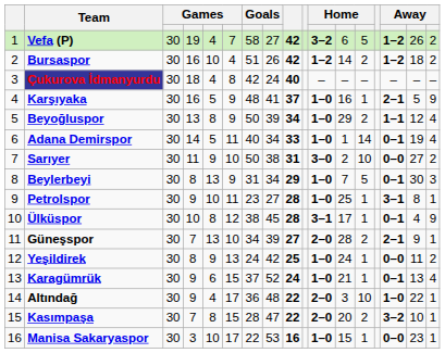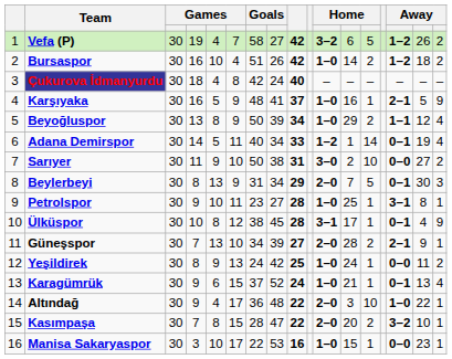 <table class="wikitable" style="text-align: center;">
 <tr>
 <th rowspan=2></th>
 <th rowspan=2>Team</th>
 <th colspan=4>Games</th>
 <th colspan=2>Goals</th>
 <th rowspan=2></th>
 <th rowspan=2></th>
 <th colspan=3>Home</th>
 <th rowspan=2></th>
 <th colspan=3>Away</th>
 </tr>
 <tr>
 <th></th>
 <th></th>
 <th></th>
 <th></th>
 <th></th>
 <th></th>
 <th></th>
 <th></th>
 <th></th>
 <th></th>
 <th></th>
 <th></th>
 </tr>
 <tr>
 <td style="background:#D0F0C0">1</td>
 <td style="text-align:left; background:#D0F0C0"><strong><a href='#'>Vefa</a> (P)</strong></td>
 <td style="background:#D0F0C0">30</td>
 <td style="background:#D0F0C0">19</td>
 <td style="background:#D0F0C0">4</td>
 <td style="background:#D0F0C0">7</td>
 <td style="background:#D0F0C0">58</td>
 <td style="background:#D0F0C0">27</td>
 <td style="background:#D0F0C0"><strong>42</strong></td>
 <td style="background:#D0F0C0"></td>
 <td style="background:#D0F0C0"><strong>3–2</strong></td>
 <td style="background:#D0F0C0">6</td>
 <td style="background:#D0F0C0">5</td>
 <td style="background:#D0F0C0"></td>
 <td style="background:#D0F0C0"><strong>1–2</strong></td>
 <td style="background:#D0F0C0">26</td>
 <td style="background:#D0F0C0">2</td>
 </tr>
 <tr>
 <td>2</td>
 <td align="left"><strong><a href='#'>Bursaspor</a></strong></td>
 <td>30</td>
 <td>16</td>
 <td>10</td>
 <td>4</td>
 <td>51</td>
 <td>26</td>
 <td><strong>42</strong></td>
 <td></td>
-<td><strong>1–2</strong></td>
+<td><strong>1–0</strong></td>
 <td>14</td>
 <td>2</td>
 <td></td>
 <td><strong>1–2</strong></td>
 <td>18</td>
 <td>2</td>
 </tr>
 <tr>
 <td>3</td>
 <td style="background:#339; color:red;"><strong>Çukurova İdmanyurdu</strong></td>
 <td>30</td>
 <td>18</td>
 <td>4</td>
 <td>8</td>
 <td>42</td>
 <td>24</td>
 <td><strong>40</strong></td>
 <td></td>
 <td>–</td>
 <td>–</td>
 <td>–</td>
 <td></td>
 <td>–</td>
 <td>–</td>
 <td>–</td>
 </tr>
 <tr>
 <td>4</td>
 <td align="left"><strong><a href='#'>Karşıyaka</a></strong></td>
 <td>30</td>
 <td>16</td>
 <td>5</td>
 <td>9</td>
 <td>48</td>
 <td>41</td>
 <td><strong>37</strong></td>
 <td></td>
 <td><strong>1–0</strong></td>
 <td>16</td>
 <td>1</td>
 <td></td>
 <td><strong>2–1</strong></td>
 <td>5</td>
 <td>9</td>
 </tr>
 <tr>
 <td>5</td>
 <td align="left"><strong><a href='#'>Beyoğluspor</a></strong></td>
 <td>30</td>
 <td>13</td>
 <td>8</td>
 <td>9</td>
 <td>50</td>
 <td>39</td>
 <td><strong>34</strong></td>
 <td></td>
 <td><strong>1–0</strong></td>
 <td>29</td>
 <td>2</td>
 <td></td>
 <td><strong>1–1</strong></td>
 <td>12</td>
 <td>4</td>
 </tr>
 <tr>
 <td>6</td>
 <td align="left"><strong><a href='#'>Adana Demirspor</a></strong></td>
 <td>30</td>
 <td>14</td>
 <td>5</td>
 <td>11</td>
 <td>40</td>
 <td>34</td>
 <td><strong>33</strong></td>
 <td></td>
-<td><strong>1–0</strong></td>
+<td><strong>1–2</strong></td>
 <td>1</td>
 <td>14</td>
 <td></td>
 <td><strong>0–1</strong></td>
 <td>19</td>
 <td>4</td>
 </tr>
 <tr>
 <td>7</td>
 <td align="left"><strong><a href='#'>Sarıyer</a></strong></td>
 <td>30</td>
 <td>11</td>
 <td>9</td>
 <td>10</td>
 <td>50</td>
 <td>38</td>
 <td><strong>31</strong></td>
 <td></td>
 <td><strong>3–0</strong></td>
 <td>2</td>
 <td>10</td>
 <td></td>
 <td><strong>0–0</strong></td>
 <td>27</td>
 <td>2</td>
 </tr>
 <tr>
 <td>8</td>
 <td align="left"><strong><a href='#'>Beylerbeyi</a></strong></td>
 <td>30</td>
 <td>8</td>
 <td>13</td>
 <td>9</td>
 <td>31</td>
 <td>34</td>
 <td><strong>29</strong></td>
 <td></td>
-<td><strong>1–0</strong></td>
+<td><strong>2–0</strong></td>
 <td>7</td>
 <td>5</td>
 <td></td>
 <td><strong>0–1</strong></td>
 <td>30</td>
 <td>3</td>
 </tr>
 <tr>
 <td>9</td>
 <td align="left"><strong><a href='#'>Petrolspor</a></strong></td>
 <td>30</td>
 <td>9</td>
 <td>10</td>
 <td>11</td>
 <td>23</td>
 <td>27</td>
 <td><strong>28</strong></td>
 <td></td>
 <td><strong>1–0</strong></td>
 <td>25</td>
 <td>1</td>
 <td></td>
 <td><strong>3–1</strong></td>
 <td>8</td>
 <td>1</td>
 </tr>
 <tr>
 <td>10</td>
 <td align="left"><strong><a href='#'>Ülküspor</a></strong></td>
 <td>30</td>
 <td>10</td>
 <td>8</td>
 <td>12</td>
 <td>38</td>
 <td>45</td>
 <td><strong>28</strong></td>
 <td></td>
 <td><strong>3–1</strong></td>
 <td>17</td>
 <td>1</td>
 <td></td>
 <td><strong>0–1</strong></td>
 <td>4</td>
 <td>9</td>
 </tr>
 <tr>
 <td>11</td>
 <td align="left"><strong>Güneşspor</strong></td>
 <td>30</td>
 <td>7</td>
 <td>13</td>
 <td>10</td>
 <td>34</td>
 <td>39</td>
 <td><strong>27</strong></td>
 <td></td>
 <td><strong>2–0</strong></td>
 <td>28</td>
 <td>2</td>
 <td></td>
 <td><strong>2–1</strong></td>
 <td>9</td>
 <td>1</td>
 </tr>
 <tr>
 <td>12</td>
 <td align="left"><strong><a href='#'>Yeşildirek</a></strong></td>
 <td>30</td>
 <td>8</td>
 <td>9</td>
 <td>13</td>
 <td>24</td>
 <td>42</td>
 <td><strong>25</strong></td>
 <td></td>
 <td><strong>1–0</strong></td>
 <td>24</td>
 <td>1</td>
 <td></td>
 <td><strong>0–0</strong></td>
 <td>11</td>
 <td>2</td>
 </tr>
 <tr>
 <td>13</td>
 <td align="left"><strong><a href='#'>Karagümrük</a></strong></td>
 <td>30</td>
 <td>9</td>
 <td>6</td>
 <td>15</td>
 <td>37</td>
 <td>52</td>
 <td><strong>24</strong></td>
 <td></td>
 <td><strong>1–0</strong></td>
 <td>21</td>
 <td>1</td>
 <td></td>
 <td><strong>0–1</strong></td>
 <td>13</td>
 <td>4</td>
 </tr>
 <tr>
 <td>14</td>
 <td align="left"><strong>Altındağ</strong></td>
 <td>30</td>
 <td>9</td>
 <td>4</td>
 <td>17</td>
 <td>36</td>
 <td>48</td>
 <td><strong>22</strong></td>
 <td></td>
 <td><strong>2–0</strong></td>
 <td>3</td>
 <td>10</td>
 <td></td>
 <td><strong>1–0</strong></td>
 <td>22</td>
 <td>1</td>
 </tr>
 <tr>
 <td>15</td>
 <td align="left"><strong><a href='#'>Kasımpaşa</a></strong></td>
 <td>30</td>
 <td>7</td>
 <td>8</td>
 <td>15</td>
 <td>28</td>
 <td>47</td>
 <td><strong>22</strong></td>
 <td></td>
 <td><strong>2–0</strong></td>
 <td>20</td>
 <td>2</td>
 <td></td>
 <td><strong>3–2</strong></td>
 <td>10</td>
 <td>1</td>
 </tr>
 <tr>
 <td>16</td>
 <td align="left"><strong><a href='#'>Manisa Sakaryaspor</a></strong></td>
 <td>30</td>
 <td>3</td>
 <td>10</td>
 <td>17</td>
 <td>22</td>
 <td>53</td>
 <td><strong>16</strong></td>
 <td></td>
 <td><strong>1–0</strong></td>
 <td>15</td>
 <td>1</td>
 <td></td>
 <td><strong>0–0</strong></td>
 <td>23</td>
 <td>1</td>
 </tr>
 </table>
